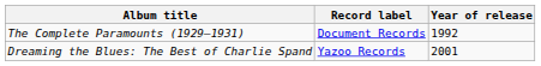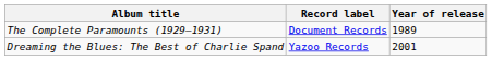 <table class="wikitable sortable">
 <tr>
 <th>Album title</th>
 <th>Record label</th>
 <th>Year of release</th>
 </tr>
 <tr>
 <td><em>The Complete Paramounts (1929–1931)</em></td>
 <td><a href='#'>Document Records</a></td>
-<td>1992</td>
+<td>1989</td>
 </tr>
 <tr>
 <td><em>Dreaming the Blues: The Best of Charlie Spand</em></td>
 <td><a href='#'>Yazoo Records</a></td>
 <td>2001</td>
 </tr>
 </table>
